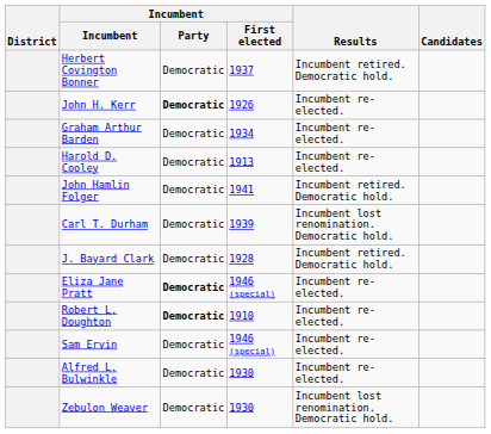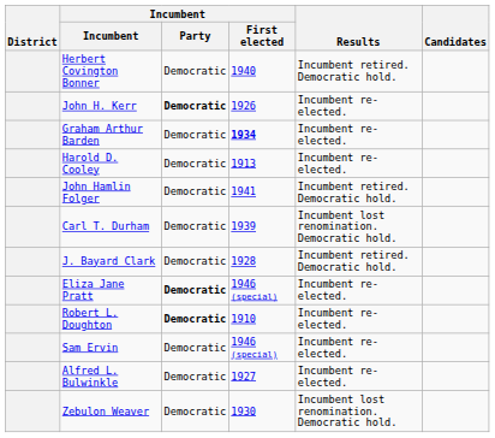 <table class=wikitable>
 <tr valign=bottom>
 <th rowspan=2>District</th>
 <th colspan=3>Incumbent</th>
 <th rowspan=2>Results</th>
 <th rowspan=2>Candidates</th>
 </tr>
 <tr>
 <th>Incumbent</th>
 <th>Party</th>
 <th>First elected</th>
 </tr>
 <tr>
 <th></th>
 <td><a href='#'>Herbert Covington Bonner</a></td>
 <td>Democratic</td>
-<td><a href='#'>1937</a></td>
+<td><a href='#'>1940</a></td>
 <td>Incumbent retired.<br>Democratic hold.</td>
 <td nowrap></td>
 </tr>
 <tr>
 <th></th>
 <td><a href='#'>John H. Kerr</a></td>
 <td><strong>Democratic</strong></td>
 <td><a href='#'>1926 </a></td>
 <td>Incumbent re-elected.</td>
 <td nowrap></td>
 </tr>
 <tr>
 <th></th>
 <td><a href='#'>Graham Arthur Barden</a></td>
 <td>Democratic</td>
-<td><a href='#'>1934</a></td>
+<td><strong><a href='#'>1934</a></strong></td>
 <td>Incumbent re-elected.</td>
 <td nowrap></td>
 </tr>
 <tr>
 <th></th>
 <td><a href='#'>Harold D. Cooley</a></td>
 <td>Democratic</td>
 <td><a href='#'>1913</a></td>
 <td>Incumbent re-elected.</td>
 <td nowrap></td>
 </tr>
 <tr>
 <th></th>
 <td><a href='#'>John Hamlin Folger</a></td>
 <td>Democratic</td>
 <td><a href='#'>1941 </a></td>
 <td>Incumbent retired.<br>Democratic hold.</td>
 <td nowrap></td>
 </tr>
 <tr>
 <th></th>
 <td><a href='#'>Carl T. Durham</a></td>
 <td>Democratic</td>
 <td><a href='#'>1939</a></td>
 <td>Incumbent lost renomination.<br>Democratic hold.</td>
 <td nowrap></td>
 </tr>
 <tr>
 <th></th>
 <td><a href='#'>J. Bayard Clark</a></td>
 <td>Democratic</td>
 <td><a href='#'>1928</a></td>
 <td>Incumbent retired.<br>Democratic hold.</td>
 <td nowrap></td>
 </tr>
 <tr>
 <th></th>
 <td><a href='#'>Eliza Jane Pratt</a></td>
 <td><strong>Democratic</strong></td>
 <td><a href='#'>1946 <small>(special)</small></a></td>
 <td>Incumbent re-elected.</td>
 <td nowrap></td>
 </tr>
 <tr>
 <th></th>
 <td><a href='#'>Robert L. Doughton</a></td>
 <td><strong>Democratic</strong></td>
 <td><a href='#'>1910</a></td>
 <td>Incumbent re-elected.</td>
 <td nowrap></td>
 </tr>
 <tr>
 <th></th>
 <td><a href='#'>Sam Ervin</a></td>
 <td>Democratic</td>
 <td><a href='#'>1946 <small>(special)</small></a></td>
 <td>Incumbent re-elected.</td>
 <td nowrap></td>
 </tr>
 <tr>
 <th></th>
 <td><a href='#'>Alfred L. Bulwinkle</a></td>
 <td>Democratic</td>
-<td><a href='#'>1930</a></td>
+<td><a href='#'>1927</a></td>
 <td>Incumbent re-elected.</td>
 <td nowrap></td>
 </tr>
 <tr>
 <th></th>
 <td><a href='#'>Zebulon Weaver</a></td>
 <td>Democratic</td>
 <td><a href='#'>1930</a></td>
 <td>Incumbent lost renomination.<br>Democratic hold.</td>
 <td nowrap></td>
 </tr>
 </table>
